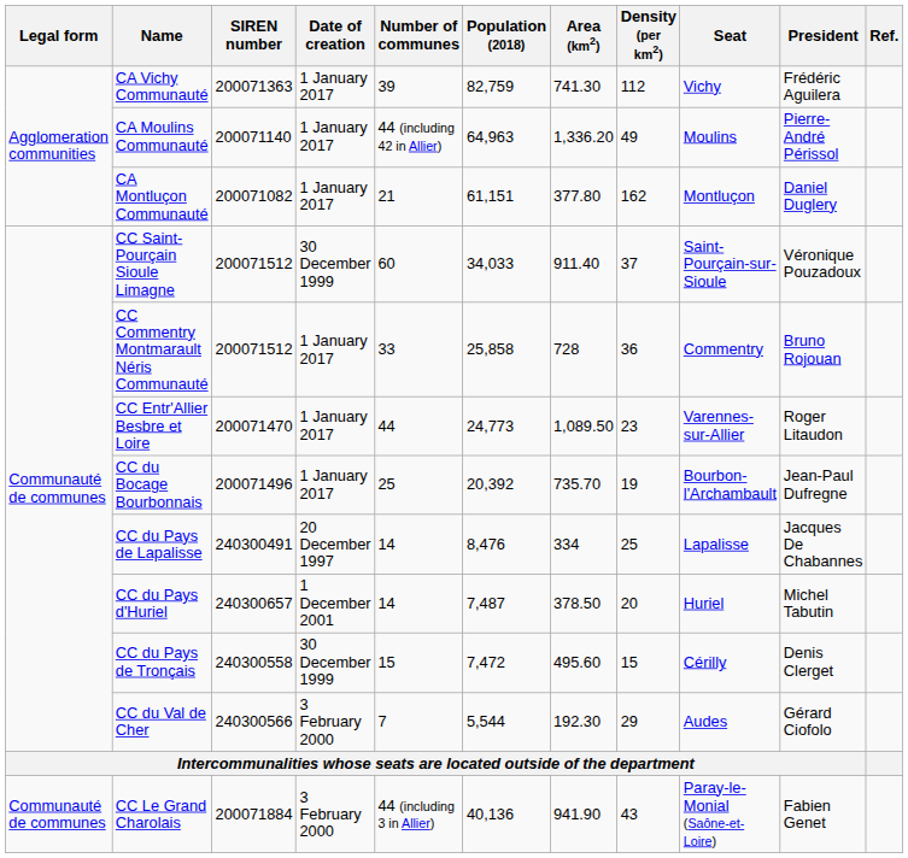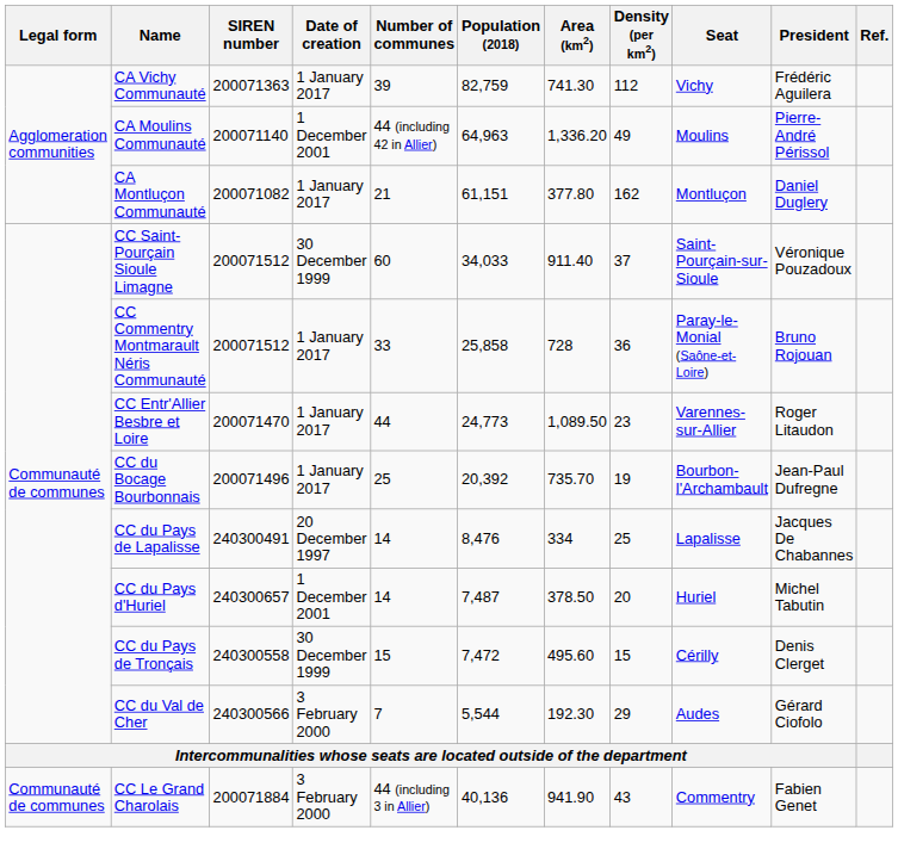 <table class="wikitable">
 <tr>
 <th>Legal form</th>
 <th>Name</th>
 <th>SIREN number</th>
 <th>Date of creation</th>
 <th>Number of communes</th>
 <th>Population<br><small>(2018)</small></th>
 <th>Area<br><small>(km<sup>2</sup>)</small></th>
 <th>Density<br><small>(per km<sup>2</sup>)</small></th>
 <th>Seat</th>
 <th>President</th>
 <th>Ref.</th>
 </tr>
 <tr>
 <td rowspan="3"><a href='#'>Agglomeration communities</a></td>
 <td><a href='#'>CA Vichy Communauté</a></td>
 <td>200071363</td>
 <td>1 January 2017</td>
 <td>39</td>
 <td>82,759</td>
 <td>741.30</td>
 <td>112</td>
 <td><a href='#'>Vichy</a></td>
 <td>Frédéric Aguilera</td>
 <td></td>
 </tr>
 <tr>
 <td><a href='#'>CA Moulins Communauté</a></td>
 <td>200071140</td>
-<td>1 January 2017</td>
+<td>1 December 2001</td>
 <td>44 <small>(including 42 in <a href='#'>Allier</a>)</small></td>
 <td>64,963</td>
 <td>1,336.20</td>
 <td>49</td>
 <td><a href='#'>Moulins</a></td>
 <td><a href='#'>Pierre-André Périssol</a></td>
 <td></td>
 </tr>
 <tr>
 <td><a href='#'>CA Montluçon Communauté</a></td>
 <td>200071082</td>
 <td>1 January 2017</td>
 <td>21</td>
 <td>61,151</td>
 <td>377.80</td>
 <td>162</td>
 <td><a href='#'>Montluçon</a></td>
 <td><a href='#'>Daniel Duglery</a></td>
 <td></td>
 </tr>
 <tr>
 <td rowspan="8"><a href='#'>Communauté de communes</a></td>
 <td><a href='#'>CC Saint-Pourçain Sioule Limagne</a></td>
 <td>200071512</td>
 <td>30 December 1999</td>
 <td>60</td>
 <td>34,033</td>
 <td>911.40</td>
 <td>37</td>
 <td><a href='#'>Saint-Pourçain-sur-Sioule</a></td>
 <td>Véronique Pouzadoux</td>
 <td></td>
 </tr>
 <tr>
 <td><a href='#'>CC Commentry Montmarault Néris Communauté</a></td>
 <td>200071512</td>
 <td>1 January 2017</td>
 <td>33</td>
 <td>25,858</td>
 <td>728</td>
 <td>36</td>
-<td><a href='#'>Commentry</a></td>
+<td><a href='#'>Paray-le-Monial</a><br><small>(<a href='#'>Saône-et-Loire</a>)</small></td>
 <td><a href='#'>Bruno Rojouan</a></td>
 <td></td>
 </tr>
 <tr>
 <td><a href='#'>CC Entr'Allier Besbre et Loire</a></td>
 <td>200071470</td>
 <td>1 January 2017</td>
 <td>44</td>
 <td>24,773</td>
 <td>1,089.50</td>
 <td>23</td>
 <td><a href='#'>Varennes-sur-Allier</a></td>
 <td>Roger Litaudon</td>
 <td></td>
 </tr>
 <tr>
 <td><a href='#'>CC du Bocage Bourbonnais</a></td>
 <td>200071496</td>
 <td>1 January 2017</td>
 <td>25</td>
 <td>20,392</td>
 <td>735.70</td>
 <td>19</td>
 <td><a href='#'>Bourbon-l'Archambault</a></td>
 <td>Jean-Paul Dufregne</td>
 <td></td>
 </tr>
 <tr>
 <td><a href='#'>CC du Pays de Lapalisse</a></td>
 <td>240300491</td>
 <td>20 December 1997</td>
 <td>14</td>
 <td>8,476</td>
 <td>334</td>
 <td>25</td>
 <td><a href='#'>Lapalisse</a></td>
 <td>Jacques De Chabannes</td>
 <td></td>
 </tr>
 <tr>
 <td><a href='#'>CC du Pays d'Huriel</a></td>
 <td>240300657</td>
 <td>1 December 2001</td>
 <td>14</td>
 <td>7,487</td>
 <td>378.50</td>
 <td>20</td>
 <td><a href='#'>Huriel</a></td>
 <td>Michel Tabutin</td>
 <td></td>
 </tr>
 <tr>
 <td><a href='#'>CC du Pays de Tronçais</a></td>
 <td>240300558</td>
 <td>30 December 1999</td>
 <td>15</td>
 <td>7,472</td>
 <td>495.60</td>
 <td>15</td>
 <td><a href='#'>Cérilly</a></td>
 <td>Denis Clerget</td>
 <td></td>
 </tr>
 <tr>
 <td><a href='#'>CC du Val de Cher</a></td>
 <td>240300566</td>
 <td>3 February 2000</td>
 <td>7</td>
 <td>5,544</td>
 <td>192.30</td>
 <td>29</td>
 <td><a href='#'>Audes</a></td>
 <td>Gérard Ciofolo</td>
 <td></td>
 </tr>
 <tr>
 <th colspan="10"><em>Intercommunalities whose seats are located outside of the department</em></th>
 <th></th>
 </tr>
 <tr>
 <td><a href='#'>Communauté de communes</a></td>
 <td><a href='#'>CC Le Grand Charolais</a></td>
 <td>200071884</td>
 <td>3 February 2000</td>
 <td>44 <small>(including 3 in <a href='#'>Allier</a>)</small></td>
 <td>40,136</td>
 <td>941.90</td>
 <td>43</td>
-<td><a href='#'>Paray-le-Monial</a><br><small>(<a href='#'>Saône-et-Loire</a>)</small></td>
+<td><a href='#'>Commentry</a></td>
 <td>Fabien Genet</td>
 <td></td>
 </tr>
 </table>
